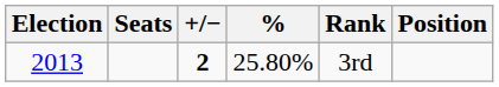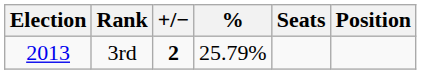 <table class="wikitable" style="text-align:center; font-size:100%; line-height:16px;">
 <tr>
 <th>Election</th>
-<th>Seats</th>
+<th>Rank</th>
 <th>+/−</th>
 <th>%</th>
-<th>Rank</th>
+<th>Seats</th>
 <th>Position</th>
 </tr>
 <tr>
 <td><a href='#'>2013</a></td>
+<td> 3rd</td>
+<td><strong> 2</strong></td>
+<td>25.79%</td>
 <td></td>
-<td><strong> 2</strong></td>
-<td>25.80%</td>
-<td> 3rd</td>
 <td></td>
 </tr>
 </table>
